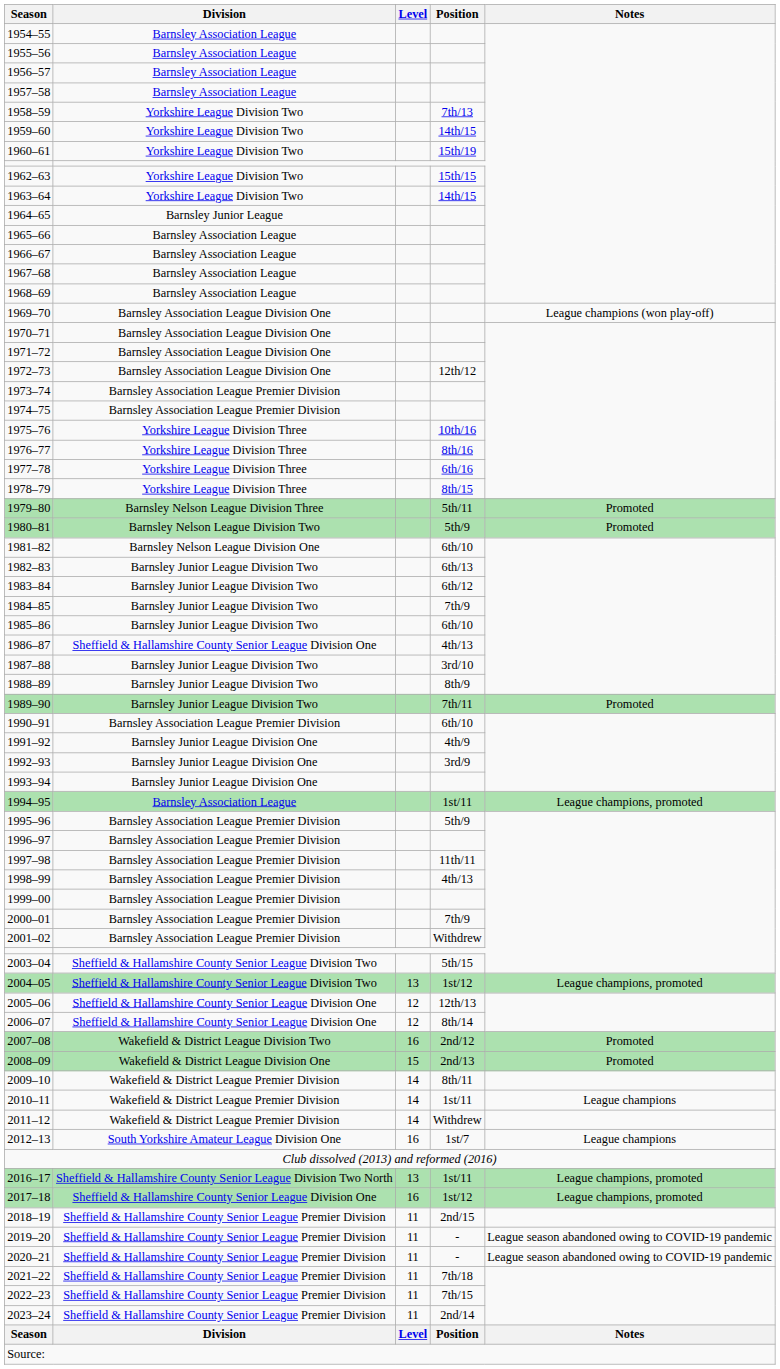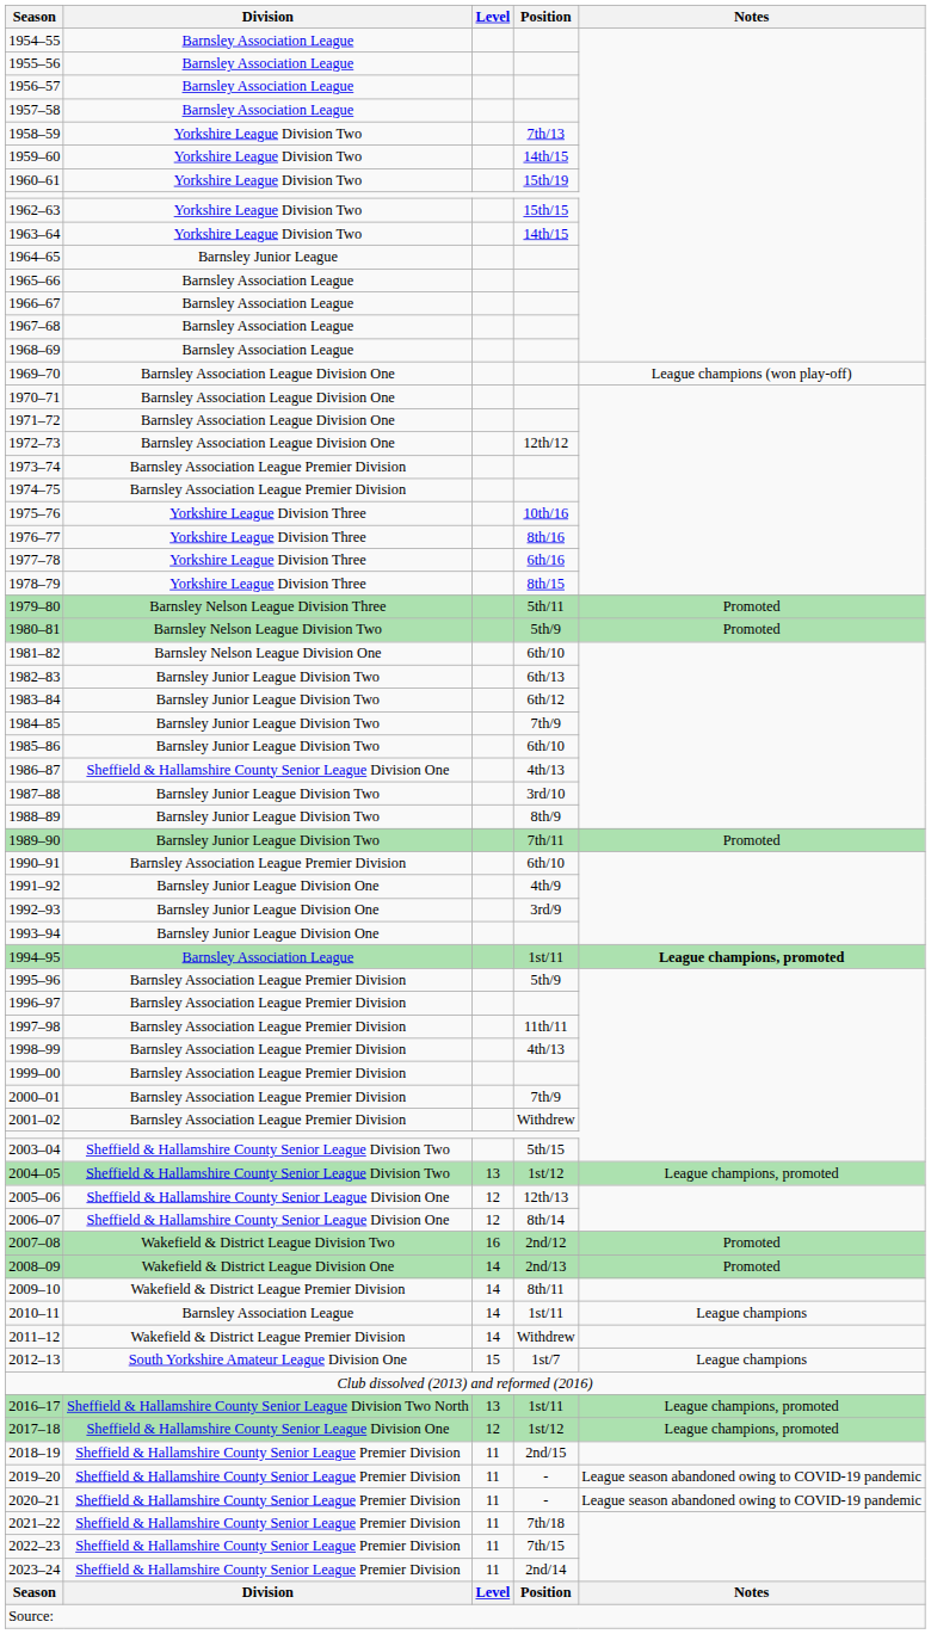 <table class="wikitable collapsible collapsed" style=text-align:center>
 <tr>
 <th>Season</th>
 <th>Division</th>
 <th><a href='#'>Level</a></th>
 <th>Position</th>
 <th>Notes</th>
 </tr>
 <tr>
 <td>1954–55</td>
 <td><a href='#'>Barnsley Association League</a></td>
 <td></td>
 <td></td>
 </tr>
 <tr>
 <td>1955–56</td>
 <td><a href='#'>Barnsley Association League</a></td>
 <td></td>
 <td></td>
 </tr>
 <tr>
 <td>1956–57</td>
 <td><a href='#'>Barnsley Association League</a></td>
 <td></td>
 <td></td>
 </tr>
 <tr>
 <td>1957–58</td>
 <td><a href='#'>Barnsley Association League</a></td>
 <td></td>
 <td></td>
 </tr>
 <tr>
 <td>1958–59</td>
 <td><a href='#'>Yorkshire League</a> Division Two</td>
 <td></td>
 <td><a href='#'>7th/13</a></td>
 </tr>
 <tr>
 <td>1959–60</td>
 <td><a href='#'>Yorkshire League</a> Division Two</td>
 <td></td>
 <td><a href='#'>14th/15</a></td>
 </tr>
 <tr>
 <td>1960–61</td>
 <td><a href='#'>Yorkshire League</a> Division Two</td>
 <td></td>
 <td><a href='#'>15th/19</a></td>
 </tr>
 <tr>
 <td></td>
 </tr>
 <tr>
 <td>1962–63</td>
 <td><a href='#'>Yorkshire League</a> Division Two</td>
 <td></td>
 <td><a href='#'>15th/15</a></td>
 </tr>
 <tr>
 <td>1963–64</td>
 <td><a href='#'>Yorkshire League</a> Division Two</td>
 <td></td>
 <td><a href='#'>14th/15</a></td>
 </tr>
 <tr>
 <td>1964–65</td>
 <td>Barnsley Junior League</td>
 <td></td>
 <td></td>
 </tr>
 <tr>
 <td>1965–66</td>
 <td>Barnsley Association League</td>
 <td></td>
 <td></td>
 </tr>
 <tr>
 <td>1966–67</td>
 <td>Barnsley Association League</td>
 <td></td>
 <td></td>
 </tr>
 <tr>
 <td>1967–68</td>
 <td>Barnsley Association League</td>
 <td></td>
 <td></td>
 </tr>
 <tr>
 <td>1968–69</td>
 <td>Barnsley Association League</td>
 <td></td>
 <td></td>
 </tr>
 <tr>
 <td>1969–70</td>
 <td>Barnsley Association League Division One</td>
 <td></td>
 <td></td>
 <td>League champions (won play-off)</td>
 </tr>
 <tr>
 <td>1970–71</td>
 <td>Barnsley Association League Division One</td>
 <td></td>
 <td></td>
 </tr>
 <tr>
 <td>1971–72</td>
 <td>Barnsley Association League Division One</td>
 <td></td>
 <td></td>
 </tr>
 <tr>
 <td>1972–73</td>
 <td>Barnsley Association League Division One</td>
 <td></td>
 <td>12th/12</td>
 </tr>
 <tr>
 <td>1973–74</td>
 <td>Barnsley Association League Premier Division</td>
 <td></td>
 <td></td>
 </tr>
 <tr>
 <td>1974–75</td>
 <td>Barnsley Association League Premier Division</td>
 <td></td>
 <td></td>
 </tr>
 <tr>
 <td>1975–76</td>
 <td><a href='#'>Yorkshire League</a> Division Three</td>
 <td></td>
 <td><a href='#'>10th/16</a></td>
 </tr>
 <tr>
 <td>1976–77</td>
 <td><a href='#'>Yorkshire League</a> Division Three</td>
 <td></td>
 <td><a href='#'>8th/16</a></td>
 </tr>
 <tr>
 <td>1977–78</td>
 <td><a href='#'>Yorkshire League</a> Division Three</td>
 <td></td>
 <td><a href='#'>6th/16</a></td>
 </tr>
 <tr>
 <td>1978–79</td>
 <td><a href='#'>Yorkshire League</a> Division Three</td>
 <td></td>
 <td><a href='#'>8th/15</a></td>
 </tr>
 <tr bgcolor="#ACE1AF">
 <td>1979–80</td>
 <td>Barnsley Nelson League Division Three</td>
 <td></td>
 <td>5th/11</td>
 <td>Promoted</td>
 </tr>
 <tr bgcolor="#ACE1AF">
 <td>1980–81</td>
 <td>Barnsley Nelson League Division Two</td>
 <td></td>
 <td>5th/9</td>
 <td>Promoted</td>
 </tr>
 <tr>
 <td>1981–82</td>
 <td>Barnsley Nelson League Division One</td>
 <td></td>
 <td>6th/10</td>
 </tr>
 <tr>
 <td>1982–83</td>
 <td>Barnsley Junior League Division Two</td>
 <td></td>
 <td>6th/13</td>
 </tr>
 <tr>
 <td>1983–84</td>
 <td>Barnsley Junior League Division Two</td>
 <td></td>
 <td>6th/12</td>
 </tr>
 <tr>
 <td>1984–85</td>
 <td>Barnsley Junior League Division Two</td>
 <td></td>
 <td>7th/9</td>
 </tr>
 <tr>
 <td>1985–86</td>
 <td>Barnsley Junior League Division Two</td>
 <td></td>
 <td>6th/10</td>
 </tr>
 <tr>
 <td>1986–87</td>
 <td><a href='#'>Sheffield & Hallamshire County Senior League</a> Division One</td>
 <td></td>
 <td>4th/13</td>
 </tr>
 <tr>
 <td>1987–88</td>
 <td>Barnsley Junior League Division Two</td>
 <td></td>
 <td>3rd/10</td>
 </tr>
 <tr>
 <td>1988–89</td>
 <td>Barnsley Junior League Division Two</td>
 <td></td>
 <td>8th/9</td>
 </tr>
 <tr bgcolor="#ACE1AF">
 <td>1989–90</td>
 <td>Barnsley Junior League Division Two</td>
 <td></td>
 <td>7th/11</td>
 <td>Promoted</td>
 </tr>
 <tr>
 <td>1990–91</td>
 <td>Barnsley Association League Premier Division</td>
 <td></td>
 <td>6th/10</td>
 </tr>
 <tr>
 <td>1991–92</td>
 <td>Barnsley Junior League Division One</td>
 <td></td>
 <td>4th/9</td>
 </tr>
 <tr>
 <td>1992–93</td>
 <td>Barnsley Junior League Division One</td>
 <td></td>
 <td>3rd/9</td>
 </tr>
 <tr>
 <td>1993–94</td>
 <td>Barnsley Junior League Division One</td>
 <td></td>
 <td></td>
 </tr>
 <tr bgcolor="#ACE1AF">
 <td>1994–95</td>
 <td><a href='#'>Barnsley Association League</a></td>
 <td></td>
 <td>1st/11</td>
-<td>League champions, promoted</td>
+<td><strong>League champions, promoted</strong></td>
 </tr>
 <tr>
 <td>1995–96</td>
 <td>Barnsley Association League Premier Division</td>
 <td></td>
 <td>5th/9</td>
 </tr>
 <tr>
 <td>1996–97</td>
 <td>Barnsley Association League Premier Division</td>
 <td></td>
 <td></td>
 </tr>
 <tr>
 <td>1997–98</td>
 <td>Barnsley Association League Premier Division</td>
 <td></td>
 <td>11th/11</td>
 </tr>
 <tr>
 <td>1998–99</td>
 <td>Barnsley Association League Premier Division</td>
 <td></td>
 <td>4th/13</td>
 </tr>
 <tr>
 <td>1999–00</td>
 <td>Barnsley Association League Premier Division</td>
 <td></td>
 <td></td>
 </tr>
 <tr>
 <td>2000–01</td>
 <td>Barnsley Association League Premier Division</td>
 <td></td>
 <td>7th/9</td>
 </tr>
 <tr>
 <td>2001–02</td>
 <td>Barnsley Association League Premier Division</td>
 <td></td>
 <td>Withdrew</td>
 </tr>
 <tr>
 <td></td>
 </tr>
 <tr>
 <td>2003–04</td>
 <td><a href='#'>Sheffield & Hallamshire County Senior League</a> Division Two</td>
 <td></td>
 <td>5th/15</td>
 </tr>
 <tr bgcolor="#ACE1AF">
 <td>2004–05</td>
 <td><a href='#'>Sheffield & Hallamshire County Senior League</a> Division Two</td>
 <td>13</td>
 <td>1st/12</td>
 <td>League champions, promoted</td>
 </tr>
 <tr>
 <td>2005–06</td>
 <td><a href='#'>Sheffield & Hallamshire County Senior League</a> Division One</td>
 <td>12</td>
 <td>12th/13</td>
 </tr>
 <tr>
 <td>2006–07</td>
 <td><a href='#'>Sheffield & Hallamshire County Senior League</a> Division One</td>
 <td>12</td>
 <td>8th/14</td>
 </tr>
 <tr bgcolor="#ACE1AF">
 <td>2007–08</td>
 <td>Wakefield & District League Division Two</td>
 <td>16</td>
 <td>2nd/12</td>
 <td>Promoted</td>
 </tr>
 <tr bgcolor="#ACE1AF">
 <td>2008–09</td>
 <td>Wakefield & District League Division One</td>
-<td>15</td>
+<td>14</td>
 <td>2nd/13</td>
 <td>Promoted</td>
 </tr>
 <tr>
 <td>2009–10</td>
 <td>Wakefield & District League Premier Division</td>
 <td>14</td>
 <td>8th/11</td>
 </tr>
 <tr>
 <td>2010–11</td>
-<td>Wakefield & District League Premier Division</td>
+<td>Barnsley Association League</td>
 <td>14</td>
 <td>1st/11</td>
 <td>League champions</td>
 </tr>
 <tr>
 <td>2011–12</td>
 <td>Wakefield & District League Premier Division</td>
 <td>14</td>
 <td>Withdrew</td>
 </tr>
 <tr>
 <td>2012–13</td>
 <td><a href='#'>South Yorkshire Amateur League</a> Division One</td>
-<td>16</td>
+<td>15</td>
 <td>1st/7</td>
 <td>League champions</td>
 </tr>
 <tr>
 <td colspan="7"><em>Club dissolved (2013) and reformed (2016)</em></td>
 </tr>
 <tr bgcolor="#ACE1AF">
 <td>2016–17</td>
 <td><a href='#'>Sheffield & Hallamshire County Senior League</a> Division Two North</td>
 <td>13</td>
 <td>1st/11</td>
 <td>League champions, promoted</td>
 </tr>
 <tr bgcolor="#ACE1AF">
 <td>2017–18</td>
 <td><a href='#'>Sheffield & Hallamshire County Senior League</a> Division One</td>
-<td>16</td>
+<td>12</td>
 <td>1st/12</td>
 <td>League champions, promoted</td>
 </tr>
 <tr>
 <td>2018–19</td>
 <td><a href='#'>Sheffield & Hallamshire County Senior League</a> Premier Division</td>
 <td>11</td>
 <td>2nd/15</td>
 </tr>
 <tr>
 <td>2019–20</td>
 <td><a href='#'>Sheffield & Hallamshire County Senior League</a> Premier Division</td>
 <td>11</td>
 <td>-</td>
 <td>League season abandoned owing to COVID-19 pandemic</td>
 </tr>
 <tr>
 <td>2020–21</td>
 <td><a href='#'>Sheffield & Hallamshire County Senior League</a> Premier Division</td>
 <td>11</td>
 <td>-</td>
 <td>League season abandoned owing to COVID-19 pandemic</td>
 </tr>
 <tr>
 <td>2021–22</td>
 <td><a href='#'>Sheffield & Hallamshire County Senior League</a> Premier Division</td>
 <td>11</td>
 <td>7th/18</td>
 </tr>
 <tr>
 <td>2022–23</td>
 <td><a href='#'>Sheffield & Hallamshire County Senior League</a> Premier Division</td>
 <td>11</td>
 <td>7th/15</td>
 </tr>
 <tr>
 <td>2023–24</td>
 <td><a href='#'>Sheffield & Hallamshire County Senior League</a> Premier Division</td>
 <td>11</td>
 <td>2nd/14</td>
 </tr>
 <tr>
 <th>Season</th>
 <th>Division</th>
 <th><a href='#'>Level</a></th>
 <th>Position</th>
 <th>Notes</th>
 </tr>
 <tr>
 <td align=left colspan=7>Source: </td>
 </tr>
 </table>
